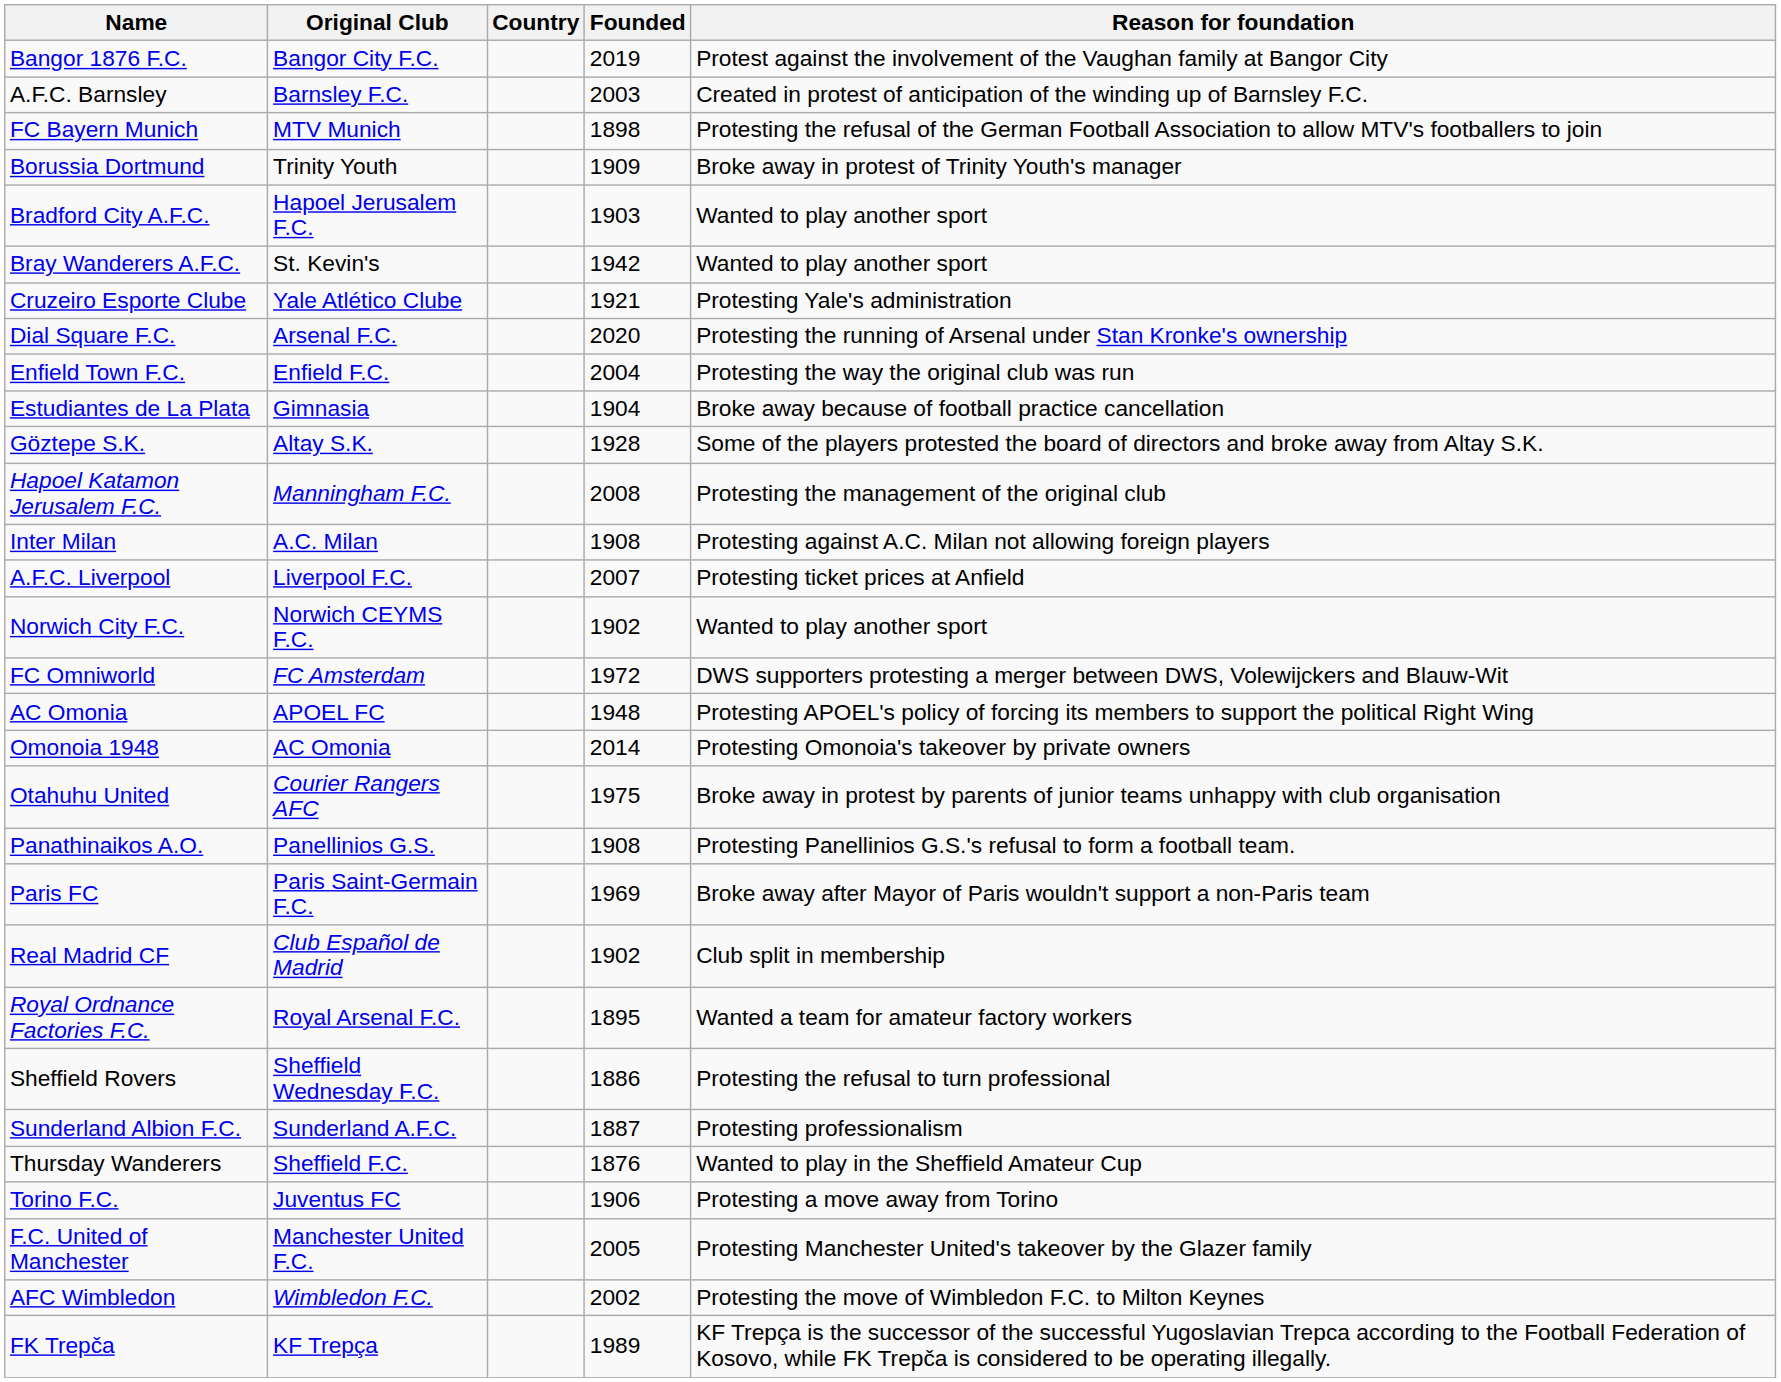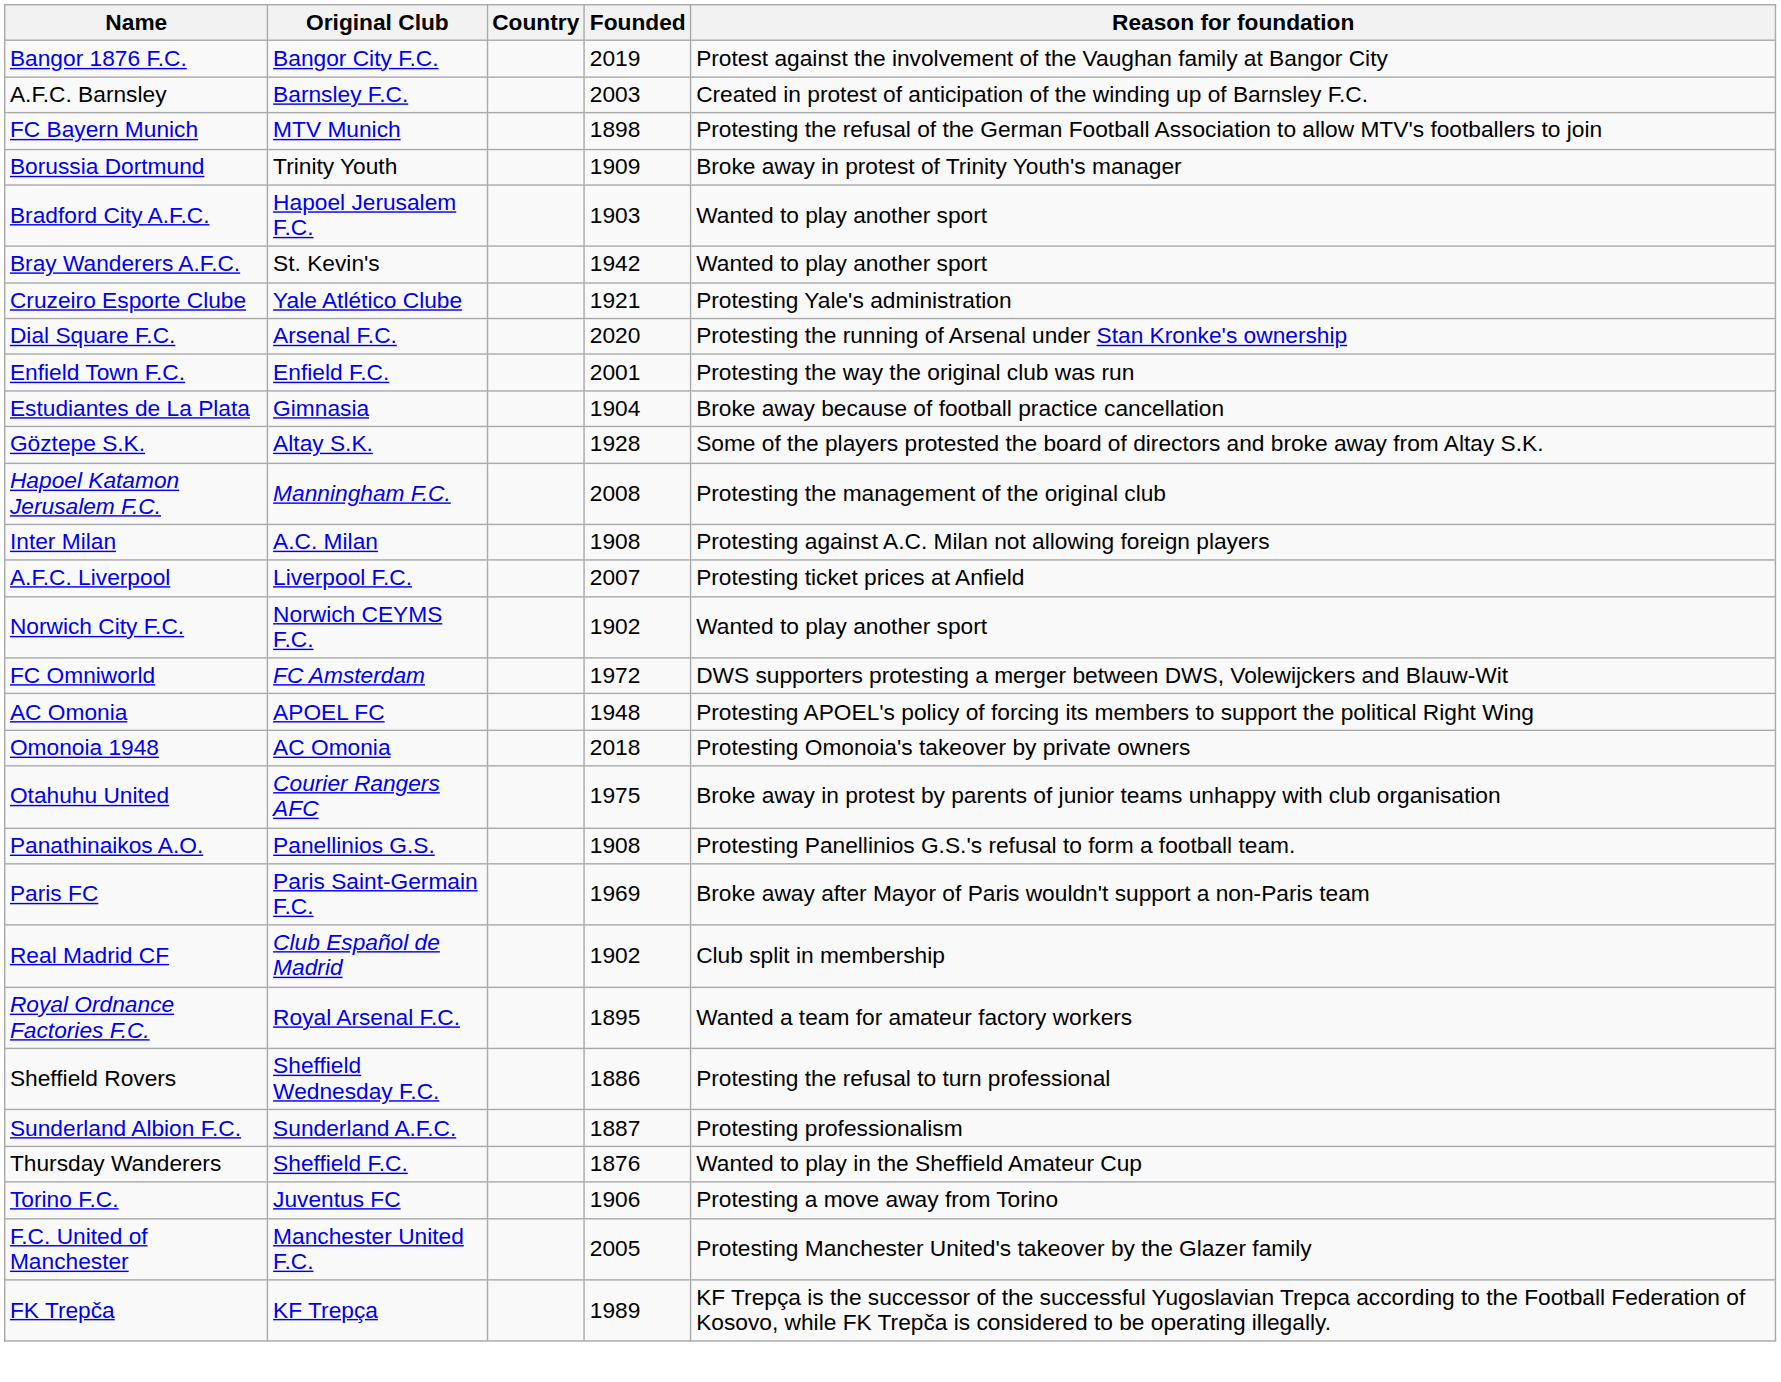 <table class="sortable wikitable">
 <tr>
 <th>Name</th>
 <th>Original Club</th>
 <th>Country</th>
 <th>Founded</th>
 <th>Reason for foundation</th>
 </tr>
 <tr>
 <td><a href='#'>Bangor 1876 F.C.</a></td>
 <td><a href='#'>Bangor City F.C.</a></td>
 <td></td>
 <td>2019</td>
 <td>Protest against the involvement of the Vaughan family at Bangor City</td>
 </tr>
 <tr>
 <td>A.F.C. Barnsley</td>
 <td><a href='#'>Barnsley F.C.</a></td>
 <td></td>
 <td>2003</td>
 <td>Created in protest of anticipation of the winding up of Barnsley F.C.</td>
 </tr>
 <tr>
 <td><a href='#'>FC Bayern Munich</a></td>
 <td><a href='#'>MTV Munich</a></td>
 <td></td>
 <td>1898</td>
 <td>Protesting the refusal of the German Football Association to allow MTV's footballers to join</td>
 </tr>
 <tr>
 <td><a href='#'>Borussia Dortmund</a></td>
 <td>Trinity Youth</td>
 <td></td>
 <td>1909</td>
 <td>Broke away in protest of Trinity Youth's manager</td>
 </tr>
 <tr>
 <td><a href='#'>Bradford City A.F.C.</a></td>
 <td><a href='#'>Hapoel Jerusalem F.C.</a></td>
 <td></td>
 <td>1903</td>
 <td>Wanted to play another sport</td>
 </tr>
 <tr>
 <td><a href='#'>Bray Wanderers A.F.C.</a></td>
 <td>St. Kevin's</td>
 <td></td>
 <td>1942</td>
 <td>Wanted to play another sport</td>
 </tr>
 <tr>
 <td><a href='#'>Cruzeiro Esporte Clube</a></td>
 <td><a href='#'>Yale Atlético Clube</a></td>
 <td></td>
 <td>1921</td>
 <td>Protesting Yale's administration</td>
 </tr>
 <tr>
 <td><a href='#'>Dial Square F.C.</a></td>
 <td><a href='#'>Arsenal F.C.</a></td>
 <td></td>
 <td>2020</td>
 <td>Protesting the running of Arsenal under <a href='#'>Stan Kronke's ownership</a></td>
 </tr>
 <tr>
 <td><a href='#'>Enfield Town F.C.</a></td>
 <td><a href='#'>Enfield F.C.</a></td>
 <td></td>
-<td>2004</td>
+<td>2001</td>
 <td>Protesting the way the original club was run</td>
 </tr>
 <tr>
 <td><a href='#'>Estudiantes de La Plata</a></td>
 <td><a href='#'>Gimnasia</a></td>
 <td></td>
 <td>1904</td>
 <td>Broke away because of football practice cancellation</td>
 </tr>
 <tr>
 <td><a href='#'>Göztepe S.K.</a></td>
 <td><a href='#'>Altay S.K.</a></td>
 <td></td>
 <td>1928</td>
 <td>Some of the players protested the board of directors and broke away from Altay S.K.</td>
 </tr>
 <tr>
 <td><em><a href='#'>Hapoel Katamon Jerusalem F.C.</a></em></td>
 <td><em><a href='#'>Manningham F.C.</a></em></td>
 <td></td>
 <td>2008</td>
 <td>Protesting the management of the original club</td>
 </tr>
 <tr>
 <td><a href='#'>Inter Milan</a></td>
 <td><a href='#'>A.C. Milan</a></td>
 <td></td>
 <td>1908</td>
 <td>Protesting against A.C. Milan not allowing foreign players</td>
 </tr>
 <tr>
 <td><a href='#'>A.F.C. Liverpool</a></td>
 <td><a href='#'>Liverpool F.C.</a></td>
 <td></td>
 <td>2007</td>
 <td>Protesting ticket prices at Anfield</td>
 </tr>
 <tr>
 <td><a href='#'>Norwich City F.C.</a></td>
 <td><a href='#'>Norwich CEYMS F.C.</a></td>
 <td></td>
 <td>1902</td>
 <td>Wanted to play another sport</td>
 </tr>
 <tr>
 <td><a href='#'>FC Omniworld</a></td>
 <td><em><a href='#'>FC Amsterdam</a></em></td>
 <td></td>
 <td>1972</td>
 <td>DWS supporters protesting a merger between DWS, Volewijckers and Blauw-Wit</td>
 </tr>
 <tr>
 <td><a href='#'>AC Omonia</a></td>
 <td><a href='#'>APOEL FC</a></td>
 <td></td>
 <td>1948</td>
 <td>Protesting APOEL's policy of forcing its members to support the political Right Wing</td>
 </tr>
 <tr>
 <td><a href='#'>Omonoia 1948</a></td>
 <td><a href='#'>AC Omonia</a></td>
 <td></td>
-<td>2014</td>
+<td>2018</td>
 <td>Protesting Omonoia's takeover by private owners</td>
 </tr>
 <tr>
 <td><a href='#'>Otahuhu United</a></td>
 <td><em><a href='#'>Courier Rangers AFC</a></em></td>
 <td></td>
 <td>1975</td>
 <td>Broke away in protest by parents of junior teams unhappy with club organisation</td>
 </tr>
 <tr>
 <td><a href='#'>Panathinaikos A.O.</a></td>
 <td><a href='#'>Panellinios G.S.</a></td>
 <td></td>
 <td>1908</td>
 <td>Protesting Panellinios G.S.'s refusal to form a football team.</td>
 </tr>
 <tr>
 <td><a href='#'>Paris FC</a></td>
 <td><a href='#'>Paris Saint-Germain F.C.</a></td>
 <td></td>
 <td>1969</td>
 <td>Broke away after Mayor of Paris wouldn't support a non-Paris team</td>
 </tr>
 <tr>
 <td><a href='#'>Real Madrid CF</a></td>
 <td><em><a href='#'>Club Español de Madrid</a></em></td>
 <td></td>
 <td>1902</td>
 <td>Club split in membership</td>
 </tr>
 <tr>
 <td><em><a href='#'>Royal Ordnance Factories F.C.</a></em></td>
 <td><a href='#'>Royal Arsenal F.C.</a></td>
 <td></td>
 <td>1895</td>
 <td>Wanted a team for amateur factory workers</td>
 </tr>
 <tr>
 <td>Sheffield Rovers</td>
 <td><a href='#'>Sheffield Wednesday F.C.</a></td>
 <td></td>
 <td>1886</td>
 <td>Protesting the refusal to turn professional</td>
 </tr>
 <tr>
 <td><a href='#'>Sunderland Albion F.C.</a></td>
 <td><a href='#'>Sunderland A.F.C.</a></td>
 <td></td>
 <td>1887</td>
 <td>Protesting professionalism</td>
 </tr>
 <tr>
 <td>Thursday Wanderers</td>
 <td><a href='#'>Sheffield F.C.</a></td>
 <td></td>
 <td>1876</td>
 <td>Wanted to play in the Sheffield Amateur Cup</td>
 </tr>
 <tr>
 <td><a href='#'>Torino F.C.</a></td>
 <td><a href='#'>Juventus FC</a></td>
 <td></td>
 <td>1906</td>
 <td>Protesting a move away from Torino</td>
 </tr>
 <tr>
 <td><a href='#'>F.C. United of Manchester</a></td>
 <td><a href='#'>Manchester United F.C.</a></td>
 <td></td>
 <td>2005</td>
 <td>Protesting Manchester United's takeover by the Glazer family</td>
 </tr>
 <tr>
-<td><a href='#'>AFC Wimbledon</a></td>
-<td><em><a href='#'>Wimbledon F.C.</a></em></td>
-<td></td>
-<td>2002</td>
-<td>Protesting the move of Wimbledon F.C. to Milton Keynes</td>
-</tr>
-<tr>
 <td><a href='#'>FK Trepča</a></td>
 <td><a href='#'>KF Trepça</a></td>
 <td></td>
 <td>1989</td>
 <td>KF Trepça is the successor of the successful Yugoslavian Trepca according to the Football Federation of Kosovo, while FK Trepča is considered to be operating illegally.</td>
 </tr>
 </table>
